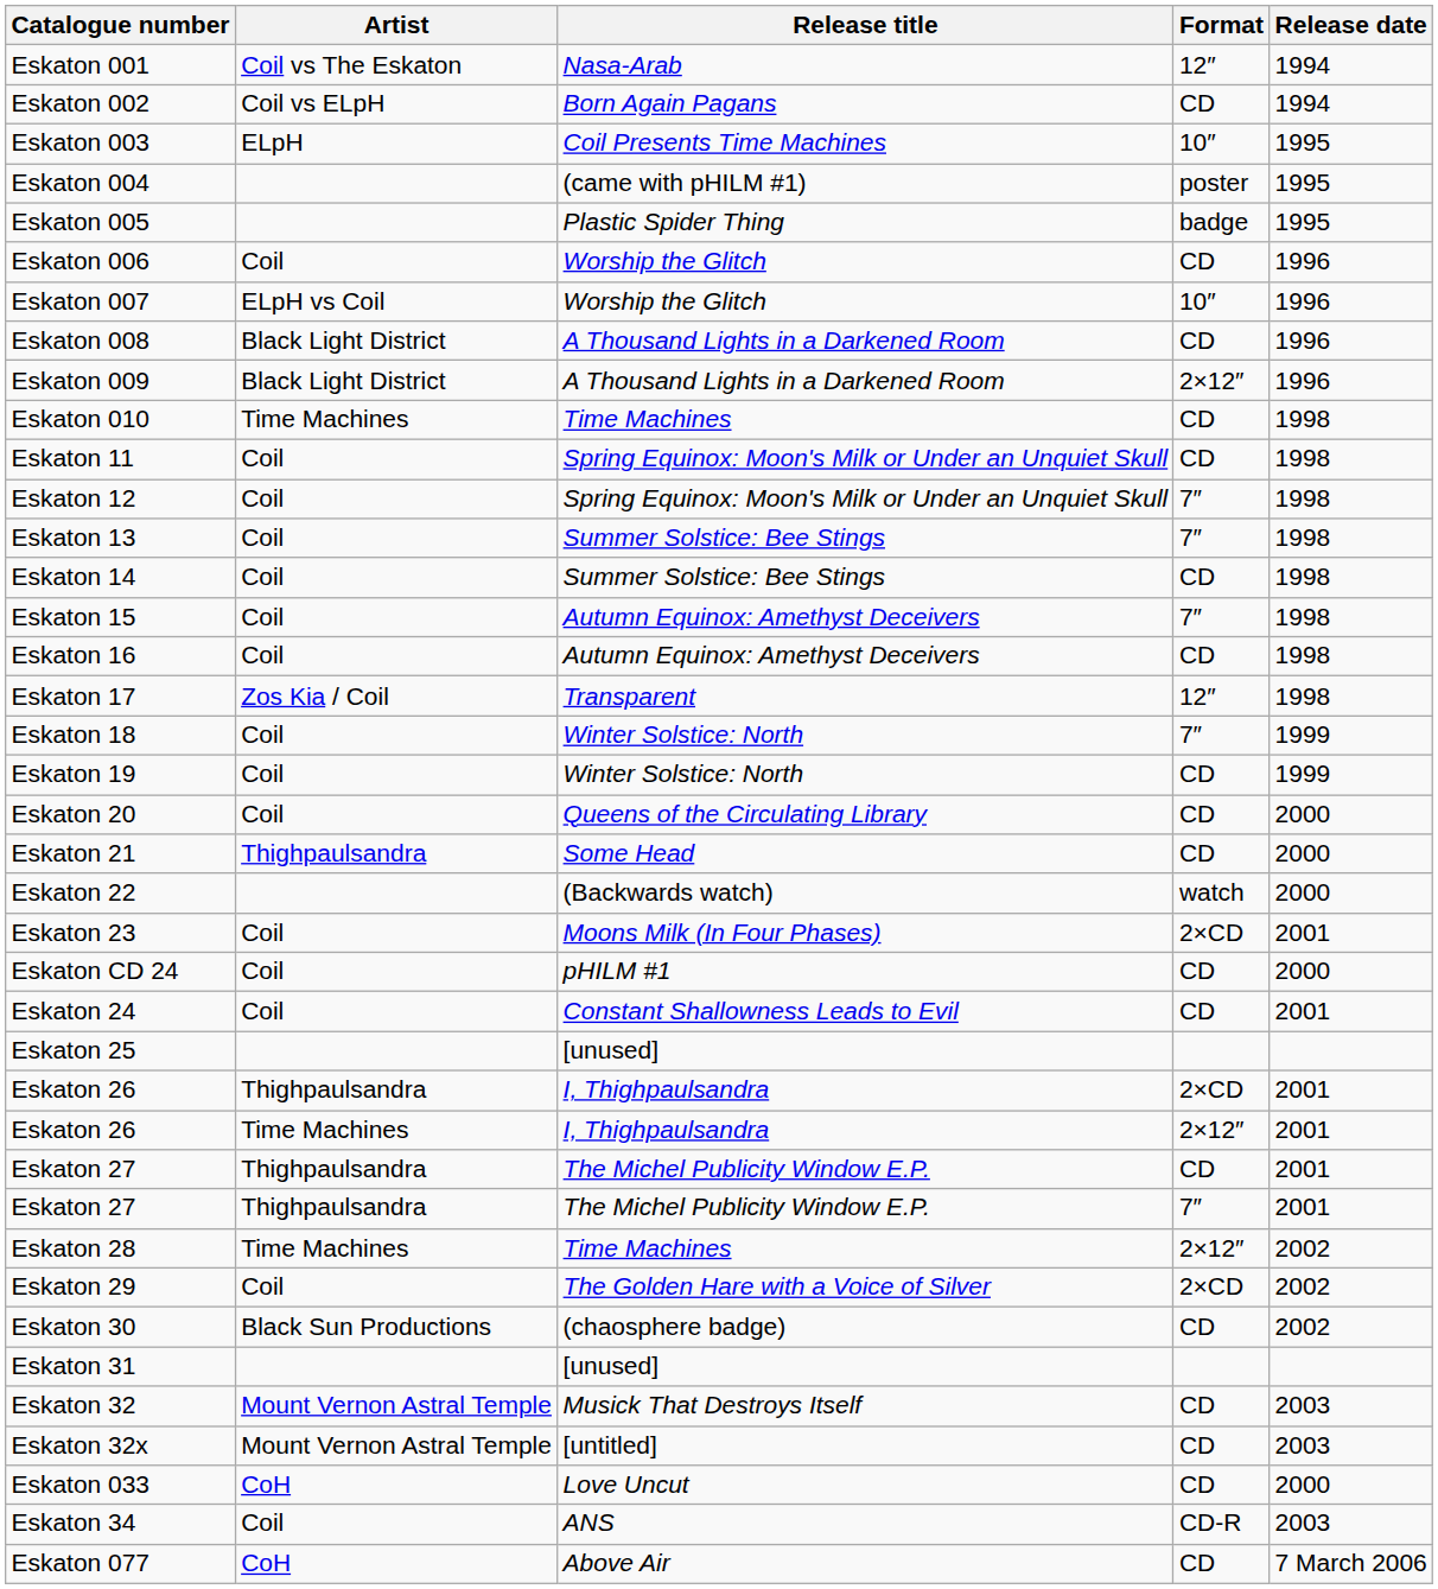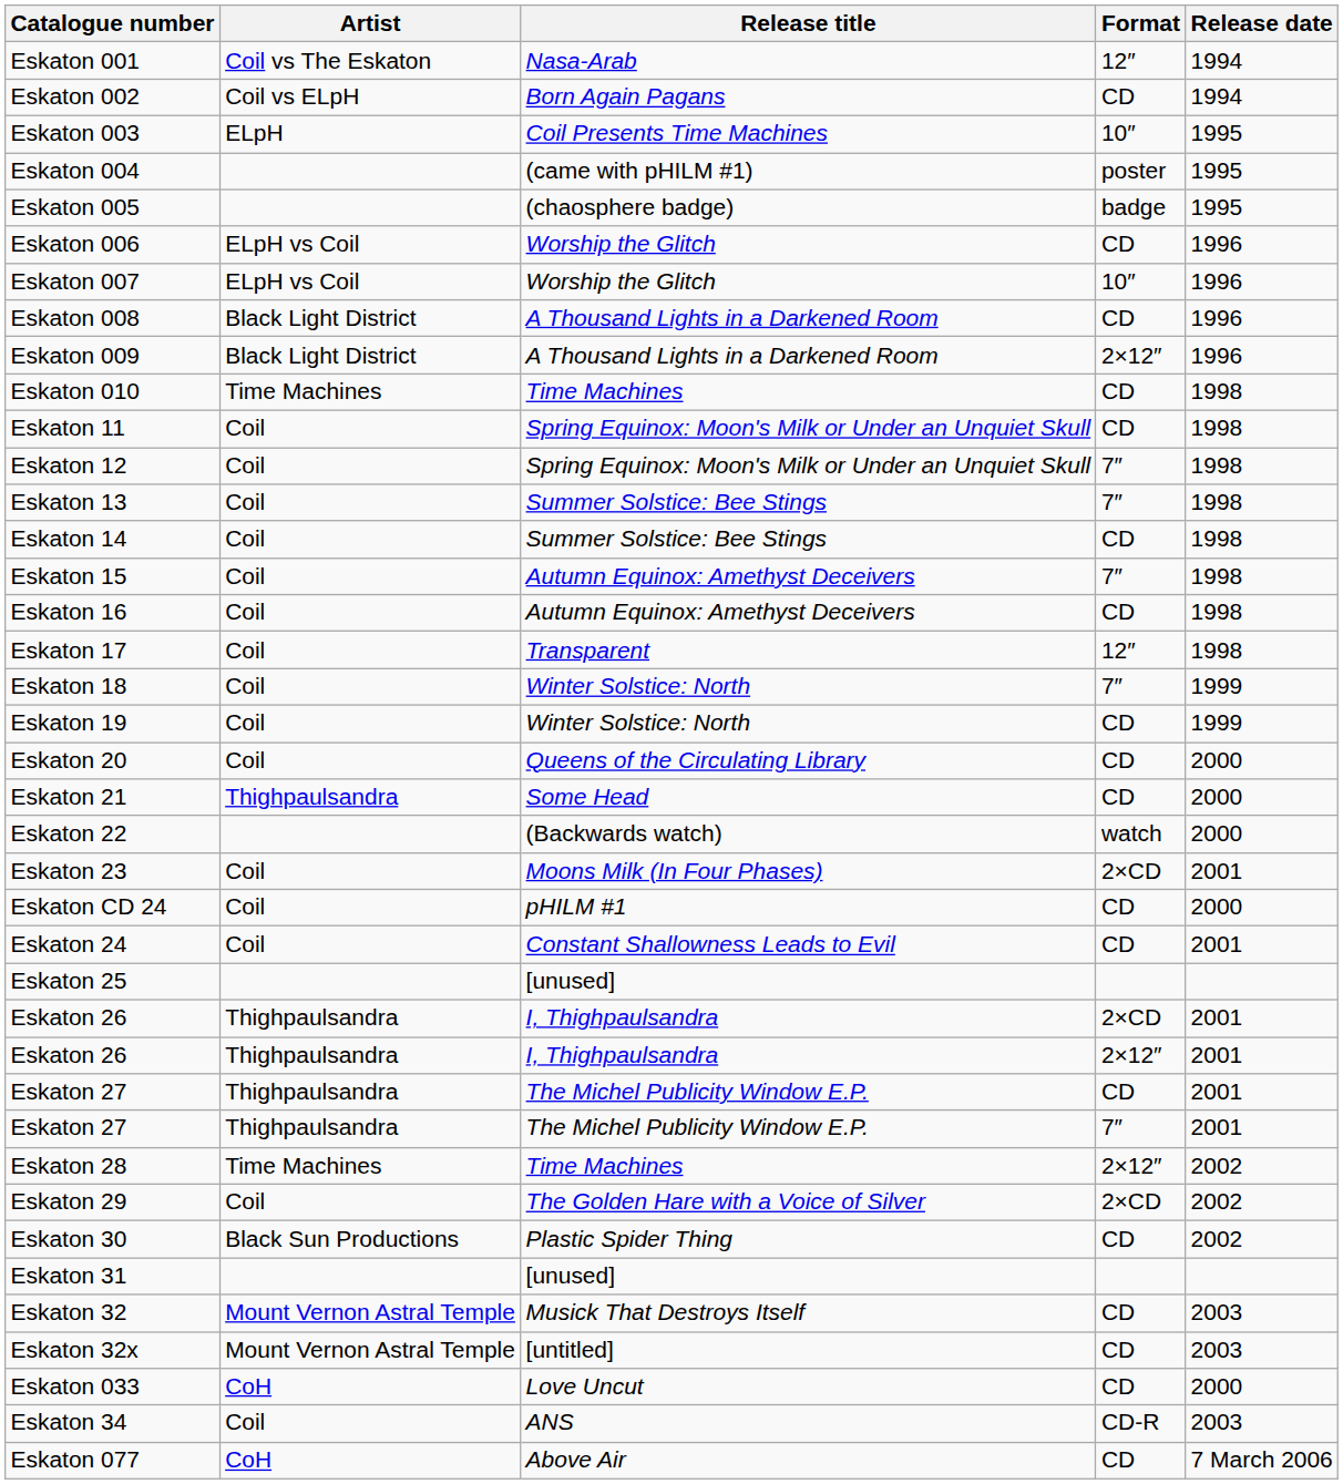 <table class="wikitable">
 <tr>
 <th>Catalogue number</th>
 <th>Artist</th>
 <th>Release title</th>
 <th>Format</th>
 <th>Release date</th>
 </tr>
 <tr>
 <td>Eskaton 001</td>
 <td><a href='#'>Coil</a> vs The Eskaton</td>
 <td><em><a href='#'>Nasa-Arab</a></em></td>
 <td>12″</td>
 <td>1994</td>
 </tr>
 <tr>
 <td>Eskaton 002</td>
 <td>Coil vs ELpH</td>
 <td><em><a href='#'>Born Again Pagans</a></em></td>
 <td>CD</td>
 <td>1994</td>
 </tr>
 <tr>
 <td>Eskaton 003</td>
 <td>ELpH</td>
 <td><em><a href='#'>Coil Presents Time Machines</a></em></td>
 <td>10″</td>
 <td>1995</td>
 </tr>
 <tr>
 <td>Eskaton 004</td>
 <td></td>
 <td>(came with pHILM #1)</td>
 <td>poster</td>
 <td>1995</td>
 </tr>
 <tr>
 <td>Eskaton 005</td>
 <td></td>
-<td><em>Plastic Spider Thing</em></td>
+<td>(chaosphere badge)</td>
 <td>badge</td>
 <td>1995</td>
 </tr>
 <tr>
 <td>Eskaton 006</td>
-<td>Coil</td>
+<td>ELpH vs Coil</td>
 <td><em><a href='#'>Worship the Glitch</a></em></td>
 <td>CD</td>
 <td>1996</td>
 </tr>
 <tr>
 <td>Eskaton 007</td>
 <td>ELpH vs Coil</td>
 <td><em>Worship the Glitch</em></td>
 <td>10″</td>
 <td>1996</td>
 </tr>
 <tr>
 <td>Eskaton 008</td>
 <td>Black Light District</td>
 <td><em><a href='#'>A Thousand Lights in a Darkened Room</a></em></td>
 <td>CD</td>
 <td>1996</td>
 </tr>
 <tr>
 <td>Eskaton 009</td>
 <td>Black Light District</td>
 <td><em>A Thousand Lights in a Darkened Room</em></td>
 <td>2×12″</td>
 <td>1996</td>
 </tr>
 <tr>
 <td>Eskaton 010</td>
 <td>Time Machines</td>
 <td><em><a href='#'>Time Machines</a></em></td>
 <td>CD</td>
 <td>1998</td>
 </tr>
 <tr>
 <td>Eskaton 11</td>
 <td>Coil</td>
 <td><em><a href='#'>Spring Equinox: Moon's Milk or Under an Unquiet Skull</a></em></td>
 <td>CD</td>
 <td>1998</td>
 </tr>
 <tr>
 <td>Eskaton 12</td>
 <td>Coil</td>
 <td><em>Spring Equinox: Moon's Milk or Under an Unquiet Skull</em></td>
 <td>7″</td>
 <td>1998</td>
 </tr>
 <tr>
 <td>Eskaton 13</td>
 <td>Coil</td>
 <td><em><a href='#'>Summer Solstice: Bee Stings</a></em></td>
 <td>7″</td>
 <td>1998</td>
 </tr>
 <tr>
 <td>Eskaton 14</td>
 <td>Coil</td>
 <td><em>Summer Solstice: Bee Stings</em></td>
 <td>CD</td>
 <td>1998</td>
 </tr>
 <tr>
 <td>Eskaton 15</td>
 <td>Coil</td>
 <td><em><a href='#'>Autumn Equinox: Amethyst Deceivers</a></em></td>
 <td>7″</td>
 <td>1998</td>
 </tr>
 <tr>
 <td>Eskaton 16</td>
 <td>Coil</td>
 <td><em>Autumn Equinox: Amethyst Deceivers</em></td>
 <td>CD</td>
 <td>1998</td>
 </tr>
 <tr>
 <td>Eskaton 17</td>
-<td><a href='#'>Zos Kia</a> / Coil</td>
+<td>Coil</td>
 <td><em><a href='#'>Transparent</a></em></td>
 <td>12″</td>
 <td>1998</td>
 </tr>
 <tr>
 <td>Eskaton 18</td>
 <td>Coil</td>
 <td><em><a href='#'>Winter Solstice: North</a></em></td>
 <td>7″</td>
 <td>1999</td>
 </tr>
 <tr>
 <td>Eskaton 19</td>
 <td>Coil</td>
 <td><em>Winter Solstice: North</em></td>
 <td>CD</td>
 <td>1999</td>
 </tr>
 <tr>
 <td>Eskaton 20</td>
 <td>Coil</td>
 <td><em><a href='#'>Queens of the Circulating Library</a></em></td>
 <td>CD</td>
 <td>2000</td>
 </tr>
 <tr>
 <td>Eskaton 21</td>
 <td><a href='#'>Thighpaulsandra</a></td>
 <td><em><a href='#'>Some Head</a></em></td>
 <td>CD</td>
 <td>2000</td>
 </tr>
 <tr>
 <td>Eskaton 22</td>
 <td></td>
 <td>(Backwards watch)</td>
 <td>watch</td>
 <td>2000</td>
 </tr>
 <tr>
 <td>Eskaton 23</td>
 <td>Coil</td>
 <td><em><a href='#'>Moons Milk (In Four Phases)</a></em></td>
 <td>2×CD</td>
 <td>2001</td>
 </tr>
 <tr>
 <td>Eskaton CD 24</td>
 <td>Coil</td>
 <td><em>pHILM #1</em></td>
 <td>CD</td>
 <td>2000</td>
 </tr>
 <tr>
 <td>Eskaton 24</td>
 <td>Coil</td>
 <td><em><a href='#'>Constant Shallowness Leads to Evil</a></em></td>
 <td>CD</td>
 <td>2001</td>
 </tr>
 <tr>
 <td>Eskaton 25</td>
 <td></td>
 <td>[unused]</td>
 <td></td>
 <td></td>
 </tr>
 <tr>
 <td>Eskaton 26</td>
 <td>Thighpaulsandra</td>
 <td><em><a href='#'>I, Thighpaulsandra</a></em></td>
 <td>2×CD</td>
 <td>2001</td>
 </tr>
 <tr>
 <td>Eskaton 26</td>
-<td>Time Machines</td>
+<td>Thighpaulsandra</td>
 <td><em><a href='#'>I, Thighpaulsandra</a></em></td>
 <td>2×12″</td>
 <td>2001</td>
 </tr>
 <tr>
 <td>Eskaton 27</td>
 <td>Thighpaulsandra</td>
 <td><em><a href='#'>The Michel Publicity Window E.P.</a></em></td>
 <td>CD</td>
 <td>2001</td>
 </tr>
 <tr>
 <td>Eskaton 27</td>
 <td>Thighpaulsandra</td>
 <td><em>The Michel Publicity Window E.P.</em></td>
 <td>7″</td>
 <td>2001</td>
 </tr>
 <tr>
 <td>Eskaton 28</td>
 <td>Time Machines</td>
 <td><em><a href='#'>Time Machines</a></em></td>
 <td>2×12″</td>
 <td>2002</td>
 </tr>
 <tr>
 <td>Eskaton 29</td>
 <td>Coil</td>
 <td><em><a href='#'>The Golden Hare with a Voice of Silver</a></em></td>
 <td>2×CD</td>
 <td>2002</td>
 </tr>
 <tr>
 <td>Eskaton 30</td>
 <td>Black Sun Productions</td>
-<td>(chaosphere badge)</td>
+<td><em>Plastic Spider Thing</em></td>
 <td>CD</td>
 <td>2002</td>
 </tr>
 <tr>
 <td>Eskaton 31</td>
 <td></td>
 <td>[unused]</td>
 <td></td>
 <td></td>
 </tr>
 <tr>
 <td>Eskaton 32</td>
 <td><a href='#'>Mount Vernon Astral Temple</a></td>
 <td><em>Musick That Destroys Itself</em></td>
 <td>CD</td>
 <td>2003</td>
 </tr>
 <tr>
 <td>Eskaton 32x</td>
 <td>Mount Vernon Astral Temple</td>
 <td>[untitled]</td>
 <td>CD</td>
 <td>2003</td>
 </tr>
 <tr>
 <td>Eskaton 033</td>
 <td><a href='#'>CoH</a></td>
 <td><em>Love Uncut</em></td>
 <td>CD</td>
 <td>2000</td>
 </tr>
 <tr>
 <td>Eskaton 34</td>
 <td>Coil</td>
 <td><em>ANS</em></td>
 <td>CD-R</td>
 <td>2003</td>
 </tr>
 <tr>
 <td>Eskaton 077</td>
 <td><a href='#'>CoH</a></td>
 <td><em>Above Air</em></td>
 <td>CD</td>
 <td>7 March 2006</td>
 </tr>
 </table>
